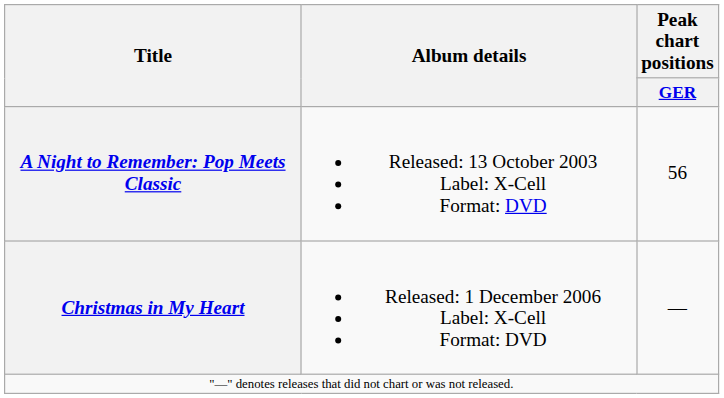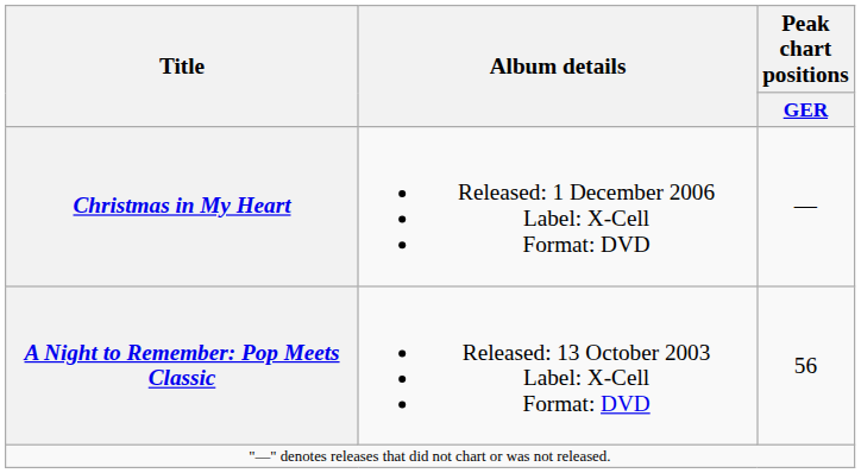 <table class="wikitable plainrowheaders" style="text-align:center;">
 <tr>
 <th scope="col" rowspan="2" style="width:15em;">Title</th>
 <th scope="col" rowspan="2" style="width:17em;">Album details</th>
 <th scope="col" colspan="1">Peak chart positions</th>
 </tr>
 <tr>
 <th scope="col" style="width:3em;font-size:90%;"><a href='#'>GER</a><br></th>
 </tr>
 <tr>
+<th scope="row"><em><a href='#'>Christmas in My Heart</a></em></th>
+<td><br><ul><li>Released: 1 December 2006</li><li>Label: X-Cell</li><li>Format: DVD</li></ul></td>
+<td>—</td>
+</tr>
+<tr>
 <th scope="row"><em><a href='#'>A Night to Remember: Pop Meets Classic</a></em></th>
 <td><br><ul><li>Released: 13 October 2003</li><li>Label: X-Cell</li><li>Format: <a href='#'>DVD</a></li></ul></td>
 <td>56</td>
 </tr>
 <tr>
-<th scope="row"><em><a href='#'>Christmas in My Heart</a></em></th>
-<td><br><ul><li>Released: 1 December 2006</li><li>Label: X-Cell</li><li>Format: DVD</li></ul></td>
-<td>—</td>
-</tr>
-<tr>
 <td colspan="3" style="font-size:8pt;">"—" denotes releases that did not chart or was not released.</td>
 </tr>
 </table>
